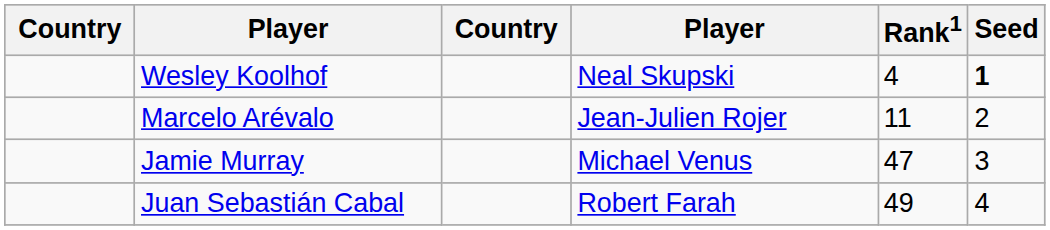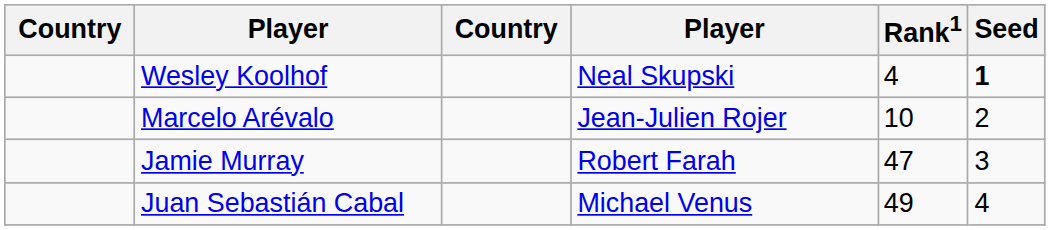 <table class="sortable wikitable">
 <tr>
 <th width="70">Country</th>
 <th width="175">Player</th>
 <th width="70">Country</th>
 <th width="175">Player</th>
 <th>Rank<sup>1</sup></th>
 <th>Seed</th>
 </tr>
 <tr>
 <td></td>
 <td><a href='#'>Wesley Koolhof</a></td>
 <td></td>
 <td><a href='#'>Neal Skupski</a></td>
 <td>4</td>
 <td><strong>1</strong></td>
 </tr>
 <tr>
 <td></td>
 <td><a href='#'>Marcelo Arévalo</a></td>
 <td></td>
 <td><a href='#'>Jean-Julien Rojer</a></td>
-<td>11</td>
+<td>10</td>
 <td>2</td>
 </tr>
 <tr>
 <td></td>
 <td><a href='#'>Jamie Murray</a></td>
 <td></td>
-<td><a href='#'>Michael Venus</a></td>
+<td><a href='#'>Robert Farah</a></td>
 <td>47</td>
 <td>3</td>
 </tr>
 <tr>
 <td></td>
 <td><a href='#'>Juan Sebastián Cabal</a></td>
 <td></td>
-<td><a href='#'>Robert Farah</a></td>
+<td><a href='#'>Michael Venus</a></td>
 <td>49</td>
 <td>4</td>
 </tr>
 </table>
